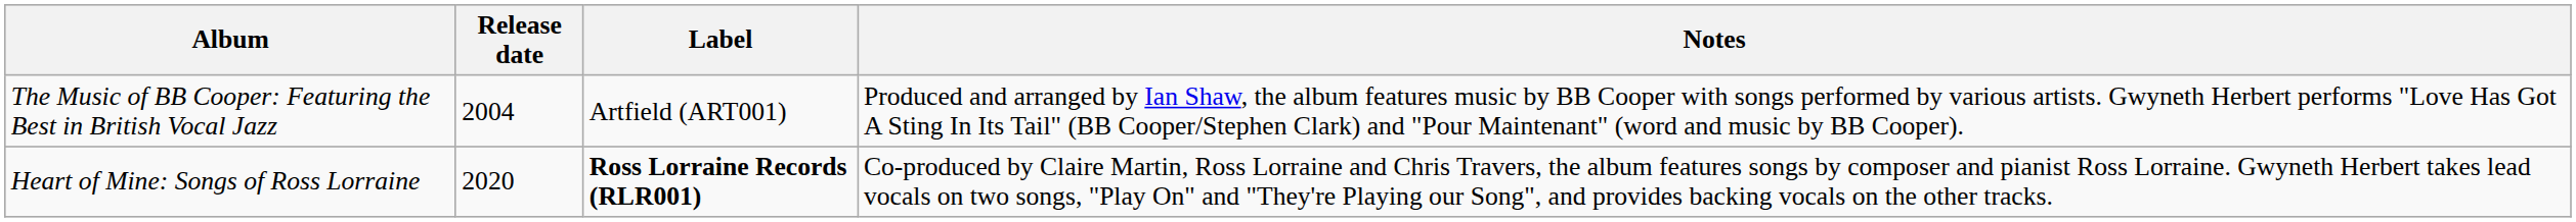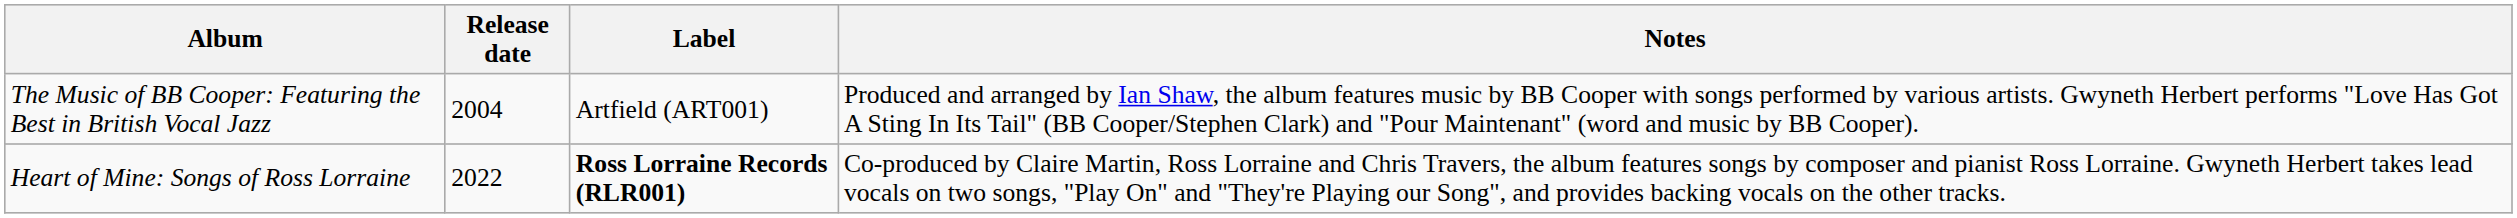 <table class="wikitable">
 <tr>
 <th>Album</th>
 <th>Release date</th>
 <th>Label</th>
 <th>Notes</th>
 </tr>
 <tr>
 <td><em>The Music of BB Cooper: Featuring the Best in British Vocal Jazz</em></td>
 <td>2004</td>
 <td>Artfield (ART001)</td>
 <td>Produced and arranged by <a href='#'>Ian Shaw</a>, the album features music by BB Cooper with songs performed by various artists. Gwyneth Herbert performs "Love Has Got A Sting In Its Tail" (BB Cooper/Stephen Clark) and "Pour Maintenant" (word and music by BB Cooper).</td>
 </tr>
 <tr>
 <td><em>Heart of Mine: Songs of Ross Lorraine</em></td>
-<td>2020</td>
+<td>2022</td>
 <td><strong>Ross Lorraine Records (RLR001)</strong></td>
 <td>Co-produced by Claire Martin, Ross Lorraine and Chris Travers, the album features songs by composer and pianist Ross Lorraine. Gwyneth Herbert takes lead vocals on two songs, "Play On" and "They're Playing our Song", and provides backing vocals on the other tracks.</td>
 </tr>
 </table>
